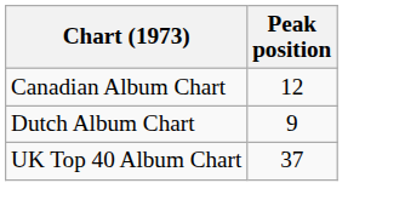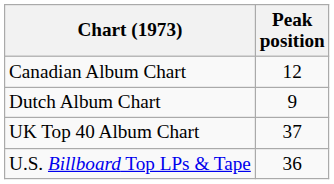 <table class="wikitable">
 <tr>
 <th>Chart (1973)</th>
 <th>Peak<br>position</th>
 </tr>
 <tr>
 <td>Canadian Album Chart</td>
 <td style="text-align:center;">12</td>
 </tr>
 <tr>
 <td>Dutch Album Chart</td>
 <td style="text-align:center;">9</td>
 </tr>
 <tr>
 <td>UK Top 40 Album Chart</td>
 <td style="text-align:center;">37</td>
 </tr>
+<tr>
+<td>U.S. <a href='#'><em>Billboard</em> Top LPs & Tape</a></td>
+<td style="text-align:center;">36</td>
+</tr>
 </table>
